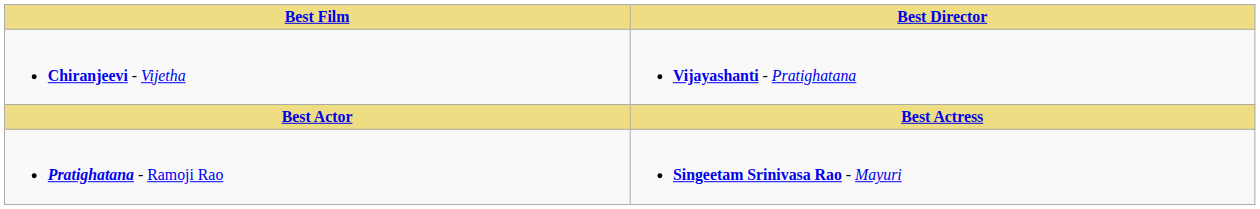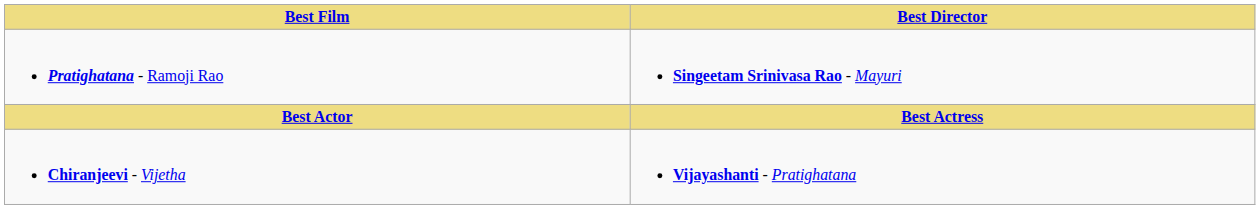 <table class="wikitable" width=100% |>
 <tr>
 <th !  style="background:#eedd82; text-align:center; width:50%;"><a href='#'>Best Film</a></th>
 <th !  style="background:#eedd82; text-align:center; width:50%;"><a href='#'>Best Director</a></th>
 </tr>
 <tr>
-<td valign="top"><br><ul><li><strong><a href='#'>Chiranjeevi</a></strong> - <em><a href='#'>Vijetha</a></em></li></ul></td>
-<td valign="top"><br><ul><li><strong><a href='#'>Vijayashanti</a></strong> - <em><a href='#'>Pratighatana</a></em></li></ul></td>
+<td valign="top"><br><ul><li><strong><em><a href='#'>Pratighatana</a></em></strong> - <a href='#'>Ramoji Rao</a></li></ul></td>
+<td valign="top"><br><ul><li><strong><a href='#'>Singeetam Srinivasa Rao</a></strong> - <em><a href='#'>Mayuri</a></em></li></ul></td>
 </tr>
 <tr>
 <th !  style="background:#eedd82; text-align:center; width:50%;"><a href='#'>Best Actor</a></th>
 <th !  style="background:#eedd82; text-align:center; width:50%;"><a href='#'>Best Actress</a></th>
 </tr>
 <tr>
-<td valign="top"><br><ul><li><strong><em><a href='#'>Pratighatana</a></em></strong> - <a href='#'>Ramoji Rao</a></li></ul></td>
-<td valign="top"><br><ul><li><strong><a href='#'>Singeetam Srinivasa Rao</a></strong> - <em><a href='#'>Mayuri</a></em></li></ul></td>
+<td valign="top"><br><ul><li><strong><a href='#'>Chiranjeevi</a></strong> - <em><a href='#'>Vijetha</a></em></li></ul></td>
+<td valign="top"><br><ul><li><strong><a href='#'>Vijayashanti</a></strong> - <em><a href='#'>Pratighatana</a></em></li></ul></td>
 </tr>
 </table>
